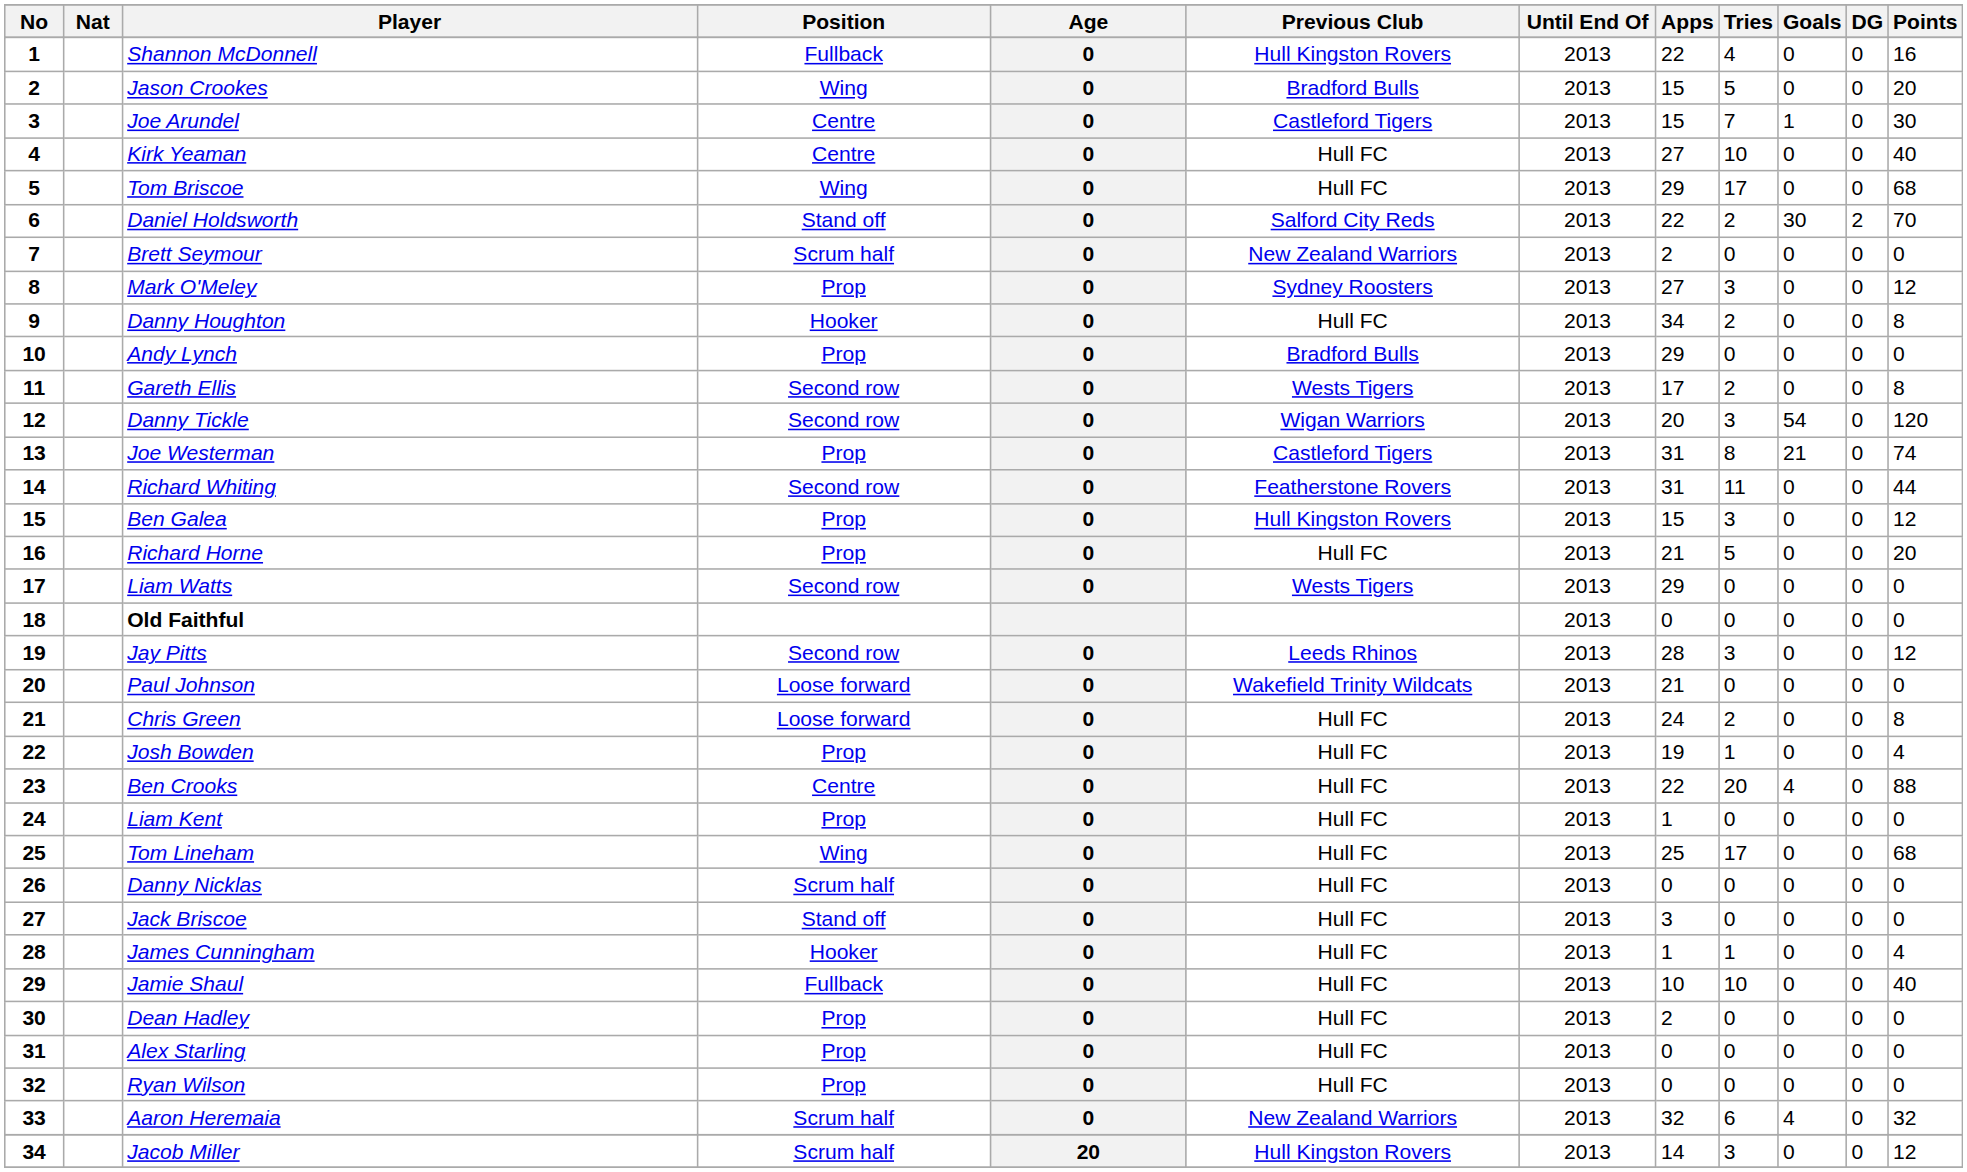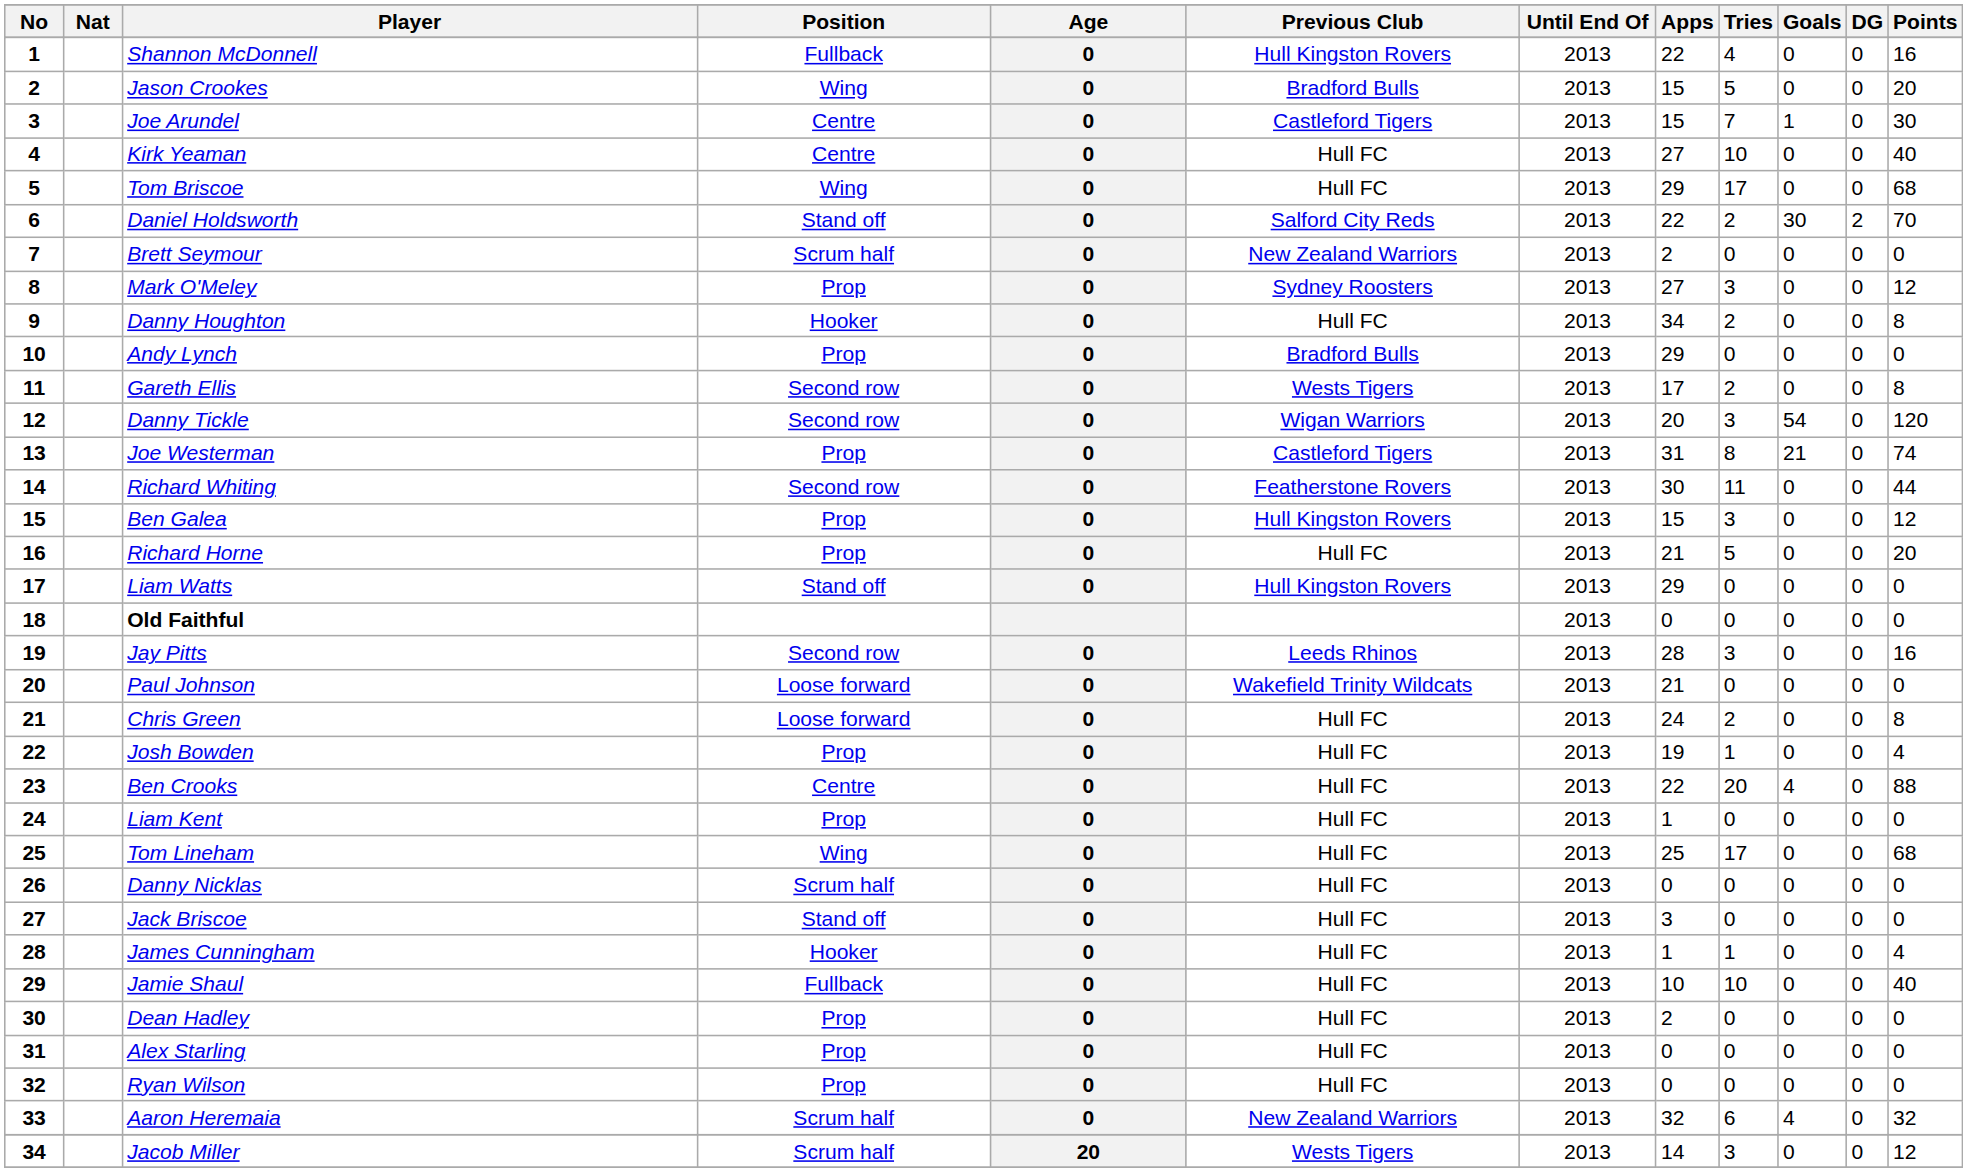 <table class="wikitable sortable" width="100%" style="font-size:85%">
 <tr bgcolor="#efefef">
 </tr>
 <tr bgcolor="#efefef">
 <th width=3%>No</th>
 <th width=3%>Nat</th>
 <th !width=47%>Player</th>
 <th width=15%>Position</th>
 <th width=1%>Age</th>
 <th width=17%>Previous Club</th>
 <th width=7%>Until End Of</th>
 <th width="20">Apps</th>
 <th width="20">Tries</th>
 <th width="20">Goals</th>
 <th width="20">DG</th>
 <th width="20">Points</th>
 </tr>
 <tr bgcolor=#FFFFFF>
 </tr>
 <tr bgcolor=#FFFFFF>
 <td align=center><strong>1</strong></td>
 <td align=center></td>
 <td><em><a href='#'>Shannon McDonnell</a></em></td>
 <td align=center><a href='#'>Fullback</a></td>
 <th width=10%>0</th>
 <td align=center><a href='#'>Hull Kingston Rovers</a></td>
 <td align=center>2013</td>
 <td align=centre>22</td>
 <td align=centre>4</td>
 <td align=centre>0</td>
 <td align=centre>0</td>
 <td align=centre>16</td>
 </tr>
 <tr bgcolor=#FFFFFF>
 <td align=center><strong>2</strong></td>
 <td align=center></td>
 <td><em><a href='#'>Jason Crookes</a></em></td>
 <td align=center><a href='#'>Wing</a></td>
 <th width=10%>0</th>
 <td align=center><a href='#'>Bradford Bulls</a></td>
 <td align=center>2013</td>
 <td align=centre>15</td>
 <td align=centre>5</td>
 <td align=centre>0</td>
 <td align=centre>0</td>
 <td align=centre>20</td>
 </tr>
 <tr bgcolor=#FFFFFF>
 <td align=center><strong>3</strong></td>
 <td align=center></td>
 <td><em><a href='#'>Joe Arundel</a></em></td>
 <td align=center><a href='#'>Centre</a></td>
 <th width=10%>0</th>
 <td align=center><a href='#'>Castleford Tigers</a></td>
 <td align=center>2013</td>
 <td align=centre>15</td>
 <td align=centre>7</td>
 <td align=centre>1</td>
 <td align=centre>0</td>
 <td align=centre>30</td>
 </tr>
 <tr bgcolor=#FFFFFF>
 <td align=center><strong>4</strong></td>
 <td align=center></td>
 <td><em><a href='#'>Kirk Yeaman</a></em></td>
 <td align=center><a href='#'>Centre</a></td>
 <th width=10%>0</th>
 <td align=center>Hull FC</td>
 <td align=center>2013</td>
 <td align=centre>27</td>
 <td align=centre>10</td>
 <td align=centre>0</td>
 <td align=centre>0</td>
 <td align=centre>40</td>
 </tr>
 <tr bgcolor=#FFFFFF>
 <td align=center><strong>5</strong></td>
 <td align=center></td>
 <td><em><a href='#'>Tom Briscoe</a></em></td>
 <td align=center><a href='#'>Wing</a></td>
 <th width=10%>0</th>
 <td align=center>Hull FC</td>
 <td align=center>2013</td>
 <td align=centre>29</td>
 <td align=centre>17</td>
 <td align=centre>0</td>
 <td align=centre>0</td>
 <td align=centre>68</td>
 </tr>
 <tr bgcolor=#FFFFFF>
 <td align=center><strong>6</strong></td>
 <td align=center></td>
 <td><em><a href='#'>Daniel Holdsworth</a></em></td>
 <td align=center><a href='#'>Stand off</a></td>
 <th width=10%>0</th>
 <td align=center><a href='#'>Salford City Reds</a></td>
 <td align=center>2013</td>
 <td align=centre>22</td>
 <td align=centre>2</td>
 <td align=centre>30</td>
 <td align=centre>2</td>
 <td align=centre>70</td>
 </tr>
 <tr bgcolor=#FFFFFF>
 <td align=center><strong>7</strong></td>
 <td align=center></td>
 <td><em><a href='#'>Brett Seymour</a></em></td>
 <td align=center><a href='#'>Scrum half</a></td>
 <th width=10%>0</th>
 <td align=center><a href='#'>New Zealand Warriors</a></td>
 <td align=center>2013</td>
 <td align=centre>2</td>
 <td align=centre>0</td>
 <td align=centre>0</td>
 <td align=centre>0</td>
 <td align=centre>0</td>
 </tr>
 <tr bgcolor=#FFFFFF>
 <td align=center><strong>8</strong></td>
 <td align=center></td>
 <td><em><a href='#'>Mark O'Meley</a></em></td>
 <td align=center><a href='#'>Prop</a></td>
 <th width=10%>0</th>
 <td align=center><a href='#'>Sydney Roosters</a></td>
 <td align=center>2013</td>
 <td align=centre>27</td>
 <td align=centre>3</td>
 <td align=centre>0</td>
 <td align=centre>0</td>
 <td align=centre>12</td>
 </tr>
 <tr bgcolor=#FFFFFF>
 <td align=center><strong>9</strong></td>
 <td align=center></td>
 <td><em><a href='#'>Danny Houghton</a></em></td>
 <td align=center><a href='#'>Hooker</a></td>
 <th width=10%>0</th>
 <td align=center>Hull FC</td>
 <td align=center>2013</td>
 <td align=centre>34</td>
 <td align=centre>2</td>
 <td align=centre>0</td>
 <td align=centre>0</td>
 <td align=centre>8</td>
 </tr>
 <tr bgcolor=#FFFFFF>
 <td align=center><strong>10</strong></td>
 <td align=center></td>
 <td><em><a href='#'>Andy Lynch</a></em></td>
 <td align=center><a href='#'>Prop</a></td>
 <th width=10%>0</th>
 <td align=center><a href='#'>Bradford Bulls</a></td>
 <td align=center>2013</td>
 <td align=centre>29</td>
 <td align=centre>0</td>
 <td align=centre>0</td>
 <td align=centre>0</td>
 <td align=centre>0</td>
 </tr>
 <tr bgcolor=#FFFFFF>
 <td align=center><strong>11</strong></td>
 <td align=center></td>
 <td><em><a href='#'>Gareth Ellis</a></em></td>
 <td align=center><a href='#'>Second row</a></td>
 <th width=10%>0</th>
 <td align=center><a href='#'>Wests Tigers</a></td>
 <td align=center>2013</td>
 <td align=centre>17</td>
 <td align=centre>2</td>
 <td align=centre>0</td>
 <td align=centre>0</td>
 <td align=centre>8</td>
 </tr>
 <tr bgcolor=#FFFFFF>
 <td align=center><strong>12</strong></td>
 <td align=center></td>
 <td><em><a href='#'>Danny Tickle</a></em></td>
 <td align=center><a href='#'>Second row</a></td>
 <th width=10%>0</th>
 <td align=center><a href='#'>Wigan Warriors</a></td>
 <td align=center>2013</td>
 <td align=centre>20</td>
 <td align=centre>3</td>
 <td align=centre>54</td>
 <td align=centre>0</td>
 <td align=centre>120</td>
 </tr>
 <tr bgcolor=#FFFFFF>
 <td align=center><strong>13</strong></td>
 <td align=center></td>
 <td><em><a href='#'>Joe Westerman</a></em></td>
 <td align=center><a href='#'>Prop</a></td>
 <th width=10%>0</th>
 <td align=center><a href='#'>Castleford Tigers</a></td>
 <td align=center>2013</td>
 <td align=centre>31</td>
 <td align=centre>8</td>
 <td align=centre>21</td>
 <td align=centre>0</td>
 <td align=centre>74</td>
 </tr>
 <tr bgcolor=#FFFFFF>
 <td align=center><strong>14</strong></td>
 <td align=center></td>
 <td><em><a href='#'>Richard Whiting</a></em></td>
 <td align=center><a href='#'>Second row</a></td>
 <th width=10%>0</th>
 <td align=center><a href='#'>Featherstone Rovers</a></td>
 <td align=center>2013</td>
-<td align=centre>31</td>
+<td align=centre>30</td>
 <td align=centre>11</td>
 <td align=centre>0</td>
 <td align=centre>0</td>
 <td align=centre>44</td>
 </tr>
 <tr bgcolor=#FFFFFF>
 <td align=center><strong>15</strong></td>
 <td align=center></td>
 <td><em><a href='#'>Ben Galea</a></em></td>
 <td align=center><a href='#'>Prop</a></td>
 <th width=10%>0</th>
 <td align=center><a href='#'>Hull Kingston Rovers</a></td>
 <td align=center>2013</td>
 <td align=centre>15</td>
 <td align=centre>3</td>
 <td align=centre>0</td>
 <td align=centre>0</td>
 <td align=centre>12</td>
 </tr>
 <tr bgcolor=#FFFFFF>
 <td align=center><strong>16</strong></td>
 <td align=center></td>
 <td><em><a href='#'>Richard Horne</a></em></td>
 <td align=center><a href='#'>Prop</a></td>
 <th width=10%>0</th>
 <td align=center>Hull FC</td>
 <td align=center>2013</td>
 <td align=centre>21</td>
 <td align=centre>5</td>
 <td align=centre>0</td>
 <td align=centre>0</td>
 <td align=centre>20</td>
 </tr>
 <tr bgcolor=#FFFFFF>
 <td align=center><strong>17</strong></td>
 <td align=center></td>
 <td><em><a href='#'>Liam Watts</a></em></td>
-<td align=center><a href='#'>Second row</a></td>
+<td align=center><a href='#'>Stand off</a></td>
 <th width=10%>0</th>
-<td align=center><a href='#'>Wests Tigers</a></td>
+<td align=center><a href='#'>Hull Kingston Rovers</a></td>
 <td align=center>2013</td>
 <td align=centre>29</td>
 <td align=centre>0</td>
 <td align=centre>0</td>
 <td align=centre>0</td>
 <td align=centre>0</td>
 </tr>
 <tr bgcolor=#FFFFFF>
 <td align=center><strong>18</strong></td>
 <td align=center></td>
 <td><strong>Old Faithful</strong></td>
 <td align=center></td>
 <th width=10%></th>
 <td align=center></td>
 <td align=center>2013</td>
 <td align=centre>0</td>
 <td align=centre>0</td>
 <td align=centre>0</td>
 <td align=centre>0</td>
 <td align=centre>0</td>
 </tr>
 <tr bgcolor=#FFFFFF>
 <td align=center><strong>19</strong></td>
 <td align=center></td>
 <td><em><a href='#'>Jay Pitts</a></em></td>
 <td align=center><a href='#'>Second row</a></td>
 <th width=10%>0</th>
 <td align=center><a href='#'>Leeds Rhinos</a></td>
 <td align=center>2013</td>
 <td align=centre>28</td>
 <td align=centre>3</td>
 <td align=centre>0</td>
 <td align=centre>0</td>
-<td align=centre>12</td>
+<td align=centre>16</td>
 </tr>
 <tr bgcolor=#FFFFFF>
 <td align=center><strong>20</strong></td>
 <td align=center></td>
 <td><em><a href='#'>Paul Johnson</a></em></td>
 <td align=center><a href='#'>Loose forward</a></td>
 <th width=10%>0</th>
 <td align=center><a href='#'>Wakefield Trinity Wildcats</a></td>
 <td align=center>2013</td>
 <td align=centre>21</td>
 <td align=centre>0</td>
 <td align=centre>0</td>
 <td align=centre>0</td>
 <td align=centre>0</td>
 </tr>
 <tr bgcolor=#FFFFFF>
 <td align=center><strong>21</strong></td>
 <td align=center></td>
 <td><em><a href='#'>Chris Green</a></em></td>
 <td align=center><a href='#'>Loose forward</a></td>
 <th width=10%>0</th>
 <td align=center>Hull FC</td>
 <td align=center>2013</td>
 <td align=centre>24</td>
 <td align=centre>2</td>
 <td align=centre>0</td>
 <td align=centre>0</td>
 <td align=centre>8</td>
 </tr>
 <tr bgcolor=#FFFFFF>
 <td align=center><strong>22</strong></td>
 <td align=center></td>
 <td><em><a href='#'>Josh Bowden</a></em></td>
 <td align=center><a href='#'>Prop</a></td>
 <th width=10%>0</th>
 <td align=center>Hull FC</td>
 <td align=center>2013</td>
 <td align=centre>19</td>
 <td align=centre>1</td>
 <td align=centre>0</td>
 <td align=centre>0</td>
 <td align=centre>4</td>
 </tr>
 <tr bgcolor=#FFFFFF>
 <td align=center><strong>23</strong></td>
 <td align=center></td>
 <td><em><a href='#'>Ben Crooks</a></em></td>
 <td align=center><a href='#'>Centre</a></td>
 <th width=10%>0</th>
 <td align=center>Hull FC</td>
 <td align=center>2013</td>
 <td align=centre>22</td>
 <td align=centre>20</td>
 <td align=centre>4</td>
 <td align=centre>0</td>
 <td align=centre>88</td>
 </tr>
 <tr bgcolor=#FFFFFF>
 <td align=center><strong>24</strong></td>
 <td align=center></td>
 <td><em><a href='#'>Liam Kent</a></em></td>
 <td align=center><a href='#'>Prop</a></td>
 <th width=10%>0</th>
 <td align=center>Hull FC</td>
 <td align=center>2013</td>
 <td align=centre>1</td>
 <td align=centre>0</td>
 <td align=centre>0</td>
 <td align=centre>0</td>
 <td align=centre>0</td>
 </tr>
 <tr bgcolor=#FFFFFF>
 <td align=center><strong>25</strong></td>
 <td align=center></td>
 <td><em><a href='#'>Tom Lineham</a></em></td>
 <td align=center><a href='#'>Wing</a></td>
 <th width=10%>0</th>
 <td align=center>Hull FC</td>
 <td align=center>2013</td>
 <td align=centre>25</td>
 <td align=centre>17</td>
 <td align=centre>0</td>
 <td align=centre>0</td>
 <td align=centre>68</td>
 </tr>
 <tr bgcolor=#FFFFFF>
 <td align=center><strong>26</strong></td>
 <td align=center></td>
 <td><em><a href='#'>Danny Nicklas</a></em></td>
 <td align=center><a href='#'>Scrum half</a></td>
 <th width=10%>0</th>
 <td align=center>Hull FC</td>
 <td align=center>2013</td>
 <td align=centre>0</td>
 <td align=centre>0</td>
 <td align=centre>0</td>
 <td align=centre>0</td>
 <td align=centre>0</td>
 </tr>
 <tr bgcolor=#FFFFFF>
 <td align=center><strong>27</strong></td>
 <td align=center></td>
 <td><em><a href='#'>Jack Briscoe</a></em></td>
 <td align=center><a href='#'>Stand off</a></td>
 <th width=10%>0</th>
 <td align=center>Hull FC</td>
 <td align=center>2013</td>
 <td align=centre>3</td>
 <td align=centre>0</td>
 <td align=centre>0</td>
 <td align=centre>0</td>
 <td align=centre>0</td>
 </tr>
 <tr bgcolor=#FFFFFF>
 <td align=center><strong>28</strong></td>
 <td align=center></td>
 <td><em><a href='#'>James Cunningham</a></em></td>
 <td align=center><a href='#'>Hooker</a></td>
 <th width=10%>0</th>
 <td align=center>Hull FC</td>
 <td align=center>2013</td>
 <td align=centre>1</td>
 <td align=centre>1</td>
 <td align=centre>0</td>
 <td align=centre>0</td>
 <td align=centre>4</td>
 </tr>
 <tr bgcolor=#FFFFFF>
 <td align=center><strong>29</strong></td>
 <td align=center></td>
 <td><em><a href='#'>Jamie Shaul</a></em></td>
 <td align=center><a href='#'>Fullback</a></td>
 <th width=10%>0</th>
 <td align=center>Hull FC</td>
 <td align=center>2013</td>
 <td align=centre>10</td>
 <td align=centre>10</td>
 <td align=centre>0</td>
 <td align=centre>0</td>
 <td align=centre>40</td>
 </tr>
 <tr bgcolor=#FFFFFF>
 <td align=center><strong>30</strong></td>
 <td align=center></td>
 <td><em><a href='#'>Dean Hadley</a></em></td>
 <td align=center><a href='#'>Prop</a></td>
 <th width=10%>0</th>
 <td align=center>Hull FC</td>
 <td align=center>2013</td>
 <td align=centre>2</td>
 <td align=centre>0</td>
 <td align=centre>0</td>
 <td align=centre>0</td>
 <td align=centre>0</td>
 </tr>
 <tr bgcolor=#FFFFFF>
 <td align=center><strong>31</strong></td>
 <td align=center></td>
 <td><em><a href='#'>Alex Starling</a></em></td>
 <td align=center><a href='#'>Prop</a></td>
 <th width=10%>0</th>
 <td align=center>Hull FC</td>
 <td align=center>2013</td>
 <td align=centre>0</td>
 <td align=centre>0</td>
 <td align=centre>0</td>
 <td align=centre>0</td>
 <td align=centre>0</td>
 </tr>
 <tr bgcolor=#FFFFFF>
 <td align=center><strong>32</strong></td>
 <td align=center></td>
 <td><em><a href='#'>Ryan Wilson</a></em></td>
 <td align=center><a href='#'>Prop</a></td>
 <th width=10%>0</th>
 <td align=center>Hull FC</td>
 <td align=center>2013</td>
 <td align=centre>0</td>
 <td align=centre>0</td>
 <td align=centre>0</td>
 <td align=centre>0</td>
 <td align=centre>0</td>
 </tr>
 <tr bgcolor=#FFFFFF>
 <td align=center><strong>33</strong></td>
 <td align=center></td>
 <td><em><a href='#'>Aaron Heremaia</a></em></td>
 <td align=center><a href='#'>Scrum half</a></td>
 <th width=10%>0</th>
 <td align=center><a href='#'>New Zealand Warriors</a></td>
 <td align=center>2013</td>
 <td align=centre>32</td>
 <td align=centre>6</td>
 <td align=centre>4</td>
 <td align=centre>0</td>
 <td align=centre>32</td>
 </tr>
 <tr>
 </tr>
 <tr bgcolor=#FFFFFF>
 <td align=center><strong>34</strong></td>
 <td align=center></td>
 <td><em><a href='#'>Jacob Miller</a></em></td>
 <td align=center><a href='#'>Scrum half</a></td>
 <th width=10%>20</th>
-<td align=center><a href='#'>Hull Kingston Rovers</a></td>
+<td align=center><a href='#'>Wests Tigers</a></td>
 <td align=center>2013</td>
 <td align=centre>14</td>
 <td align=centre>3</td>
 <td align=centre>0</td>
 <td align=centre>0</td>
 <td align=centre>12</td>
 </tr>
 <tr>
 </tr>
 </table>
